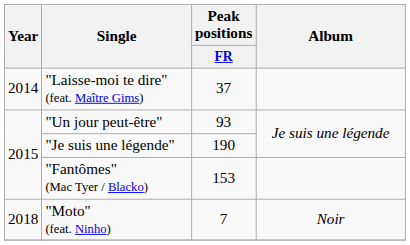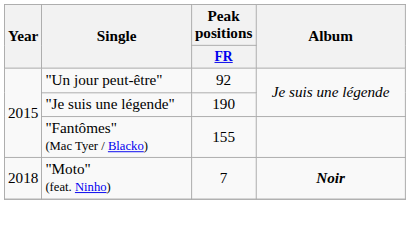 <table class="wikitable">
 <tr>
 <th align="center" rowspan="2" width="10">Year</th>
 <th align="center" rowspan="2" width="150">Single</th>
 <th align="center" colspan="1" width="20">Peak positions</th>
 <th align="center" rowspan="2" width="150">Album</th>
 </tr>
 <tr>
 <th scope="col" style="width:3em;font-size:90%;"><a href='#'>FR</a><br></th>
 </tr>
 <tr>
-<td style="text-align:center;">2014</td>
-<td>"Laisse-moi te dire" <br><small>(feat. <a href='#'>Maître Gims</a>)</small></td>
-<td style="text-align:center;">37</td>
-<td style="text-align:center;"></td>
-</tr>
-<tr>
 <td style="text-align:center;" rowspan=3>2015</td>
 <td>"Un jour peut-être"</td>
-<td style="text-align:center;">93</td>
+<td style="text-align:center;">92</td>
 <td style="text-align:center;" rowspan=2><em>Je suis une légende</em></td>
 </tr>
 <tr>
 <td>"Je suis une légende"</td>
 <td style="text-align:center;">190</td>
 </tr>
 <tr>
 <td>"Fantômes" <br><small>(Mac Tyer / <a href='#'>Blacko</a>)</small></td>
-<td style="text-align:center;">153</td>
+<td style="text-align:center;">155</td>
 <td></td>
 </tr>
 <tr>
 <td style="text-align:center;">2018</td>
 <td>"Moto"<br><small>(feat. <a href='#'>Ninho</a>)</small></td>
 <td style="text-align:center;">7</td>
-<td style="text-align:center;"><em>Noir</em></td>
+<td style="text-align:center;"><strong><em>Noir</em></strong></td>
 </tr>
 <tr>
 </tr>
 </table>
